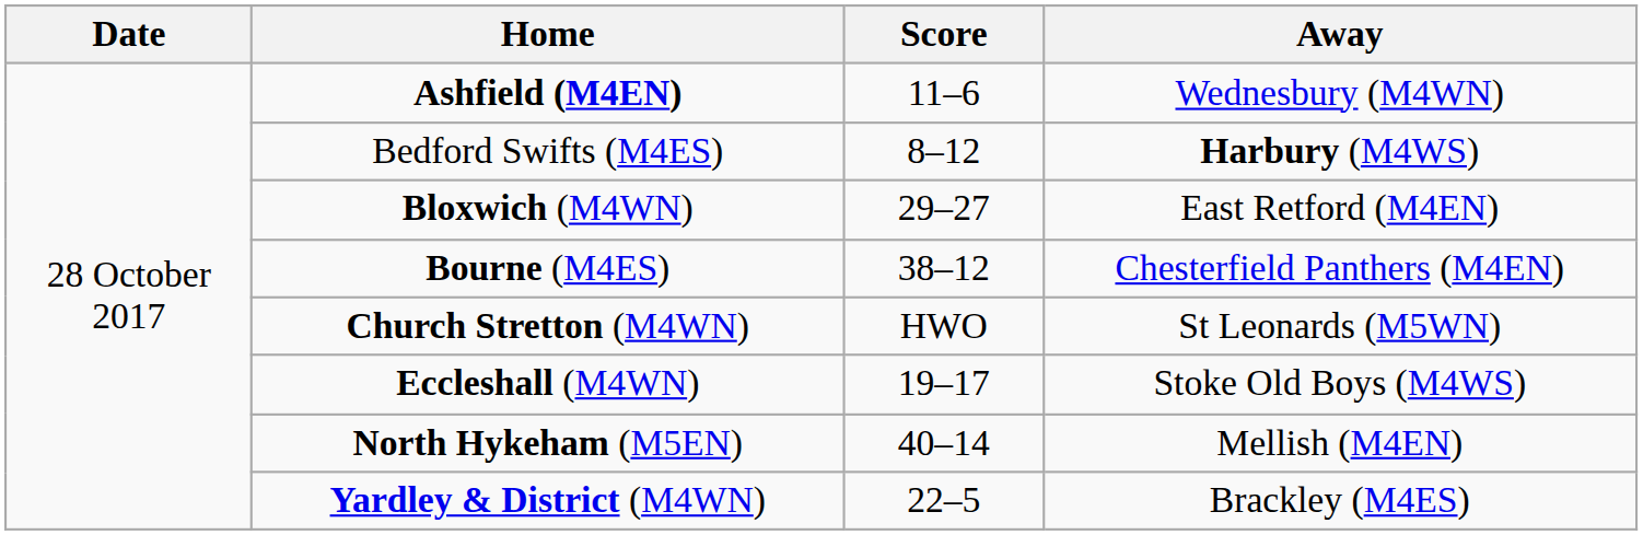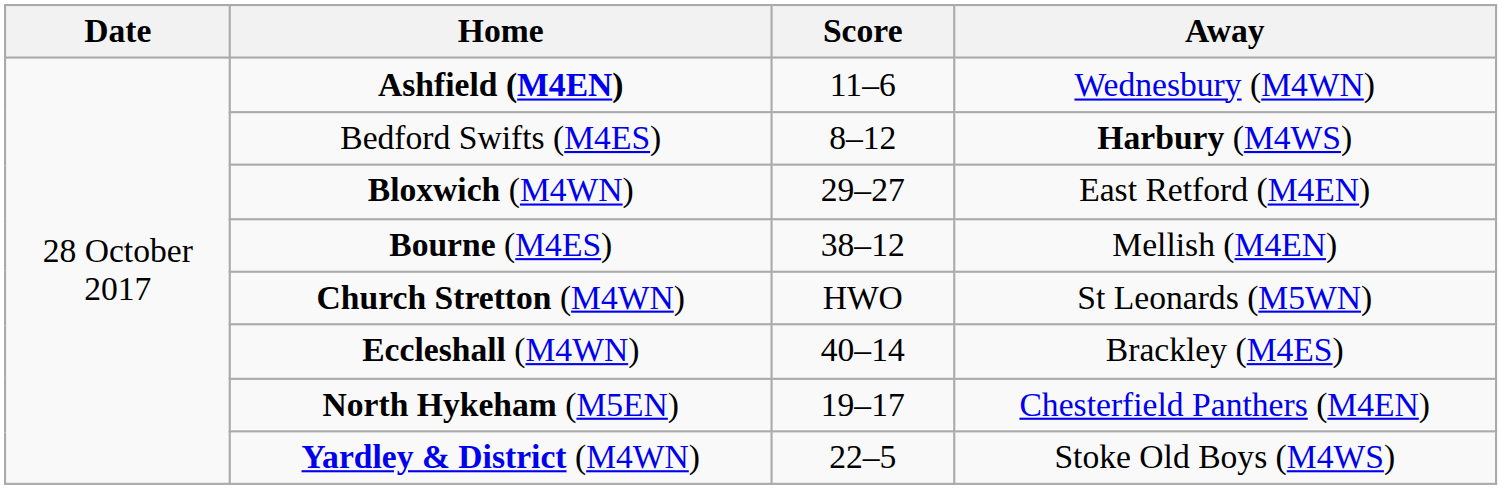 <table class="wikitable" style="text-align: center">
 <tr>
 <th width=100>Date</th>
 <th width=250>Home</th>
 <th width=80>Score</th>
 <th width=250>Away</th>
 </tr>
 <tr>
 <td rowspan=8>28 October 2017</td>
 <td><strong>Ashfield (<a href='#'>M4EN</a>)</strong></td>
 <td>11–6</td>
 <td><a href='#'>Wednesbury</a> (<a href='#'>M4WN</a>)</td>
 </tr>
 <tr>
 <td>Bedford Swifts (<a href='#'>M4ES</a>)</td>
 <td>8–12</td>
 <td><strong>Harbury</strong> (<a href='#'>M4WS</a>)</td>
 </tr>
 <tr>
 <td><strong>Bloxwich</strong> (<a href='#'>M4WN</a>)</td>
 <td>29–27</td>
 <td>East Retford (<a href='#'>M4EN</a>)</td>
 </tr>
 <tr>
 <td><strong>Bourne</strong> (<a href='#'>M4ES</a>)</td>
 <td>38–12</td>
-<td><a href='#'>Chesterfield Panthers</a> (<a href='#'>M4EN</a>)</td>
+<td>Mellish (<a href='#'>M4EN</a>)</td>
 </tr>
 <tr>
 <td><strong>Church Stretton</strong> (<a href='#'>M4WN</a>)</td>
 <td>HWO</td>
 <td>St Leonards (<a href='#'>M5WN</a>)</td>
 </tr>
 <tr>
 <td><strong>Eccleshall</strong> (<a href='#'>M4WN</a>)</td>
-<td>19–17</td>
-<td>Stoke Old Boys (<a href='#'>M4WS</a>)</td>
+<td>40–14</td>
+<td>Brackley (<a href='#'>M4ES</a>)</td>
 </tr>
 <tr>
 <td><strong>North Hykeham</strong> (<a href='#'>M5EN</a>)</td>
-<td>40–14</td>
-<td>Mellish (<a href='#'>M4EN</a>)</td>
+<td>19–17</td>
+<td><a href='#'>Chesterfield Panthers</a> (<a href='#'>M4EN</a>)</td>
 </tr>
 <tr>
 <td><strong><a href='#'>Yardley & District</a></strong> (<a href='#'>M4WN</a>)</td>
 <td>22–5</td>
-<td>Brackley (<a href='#'>M4ES</a>)</td>
+<td>Stoke Old Boys (<a href='#'>M4WS</a>)</td>
 </tr>
 </table>
